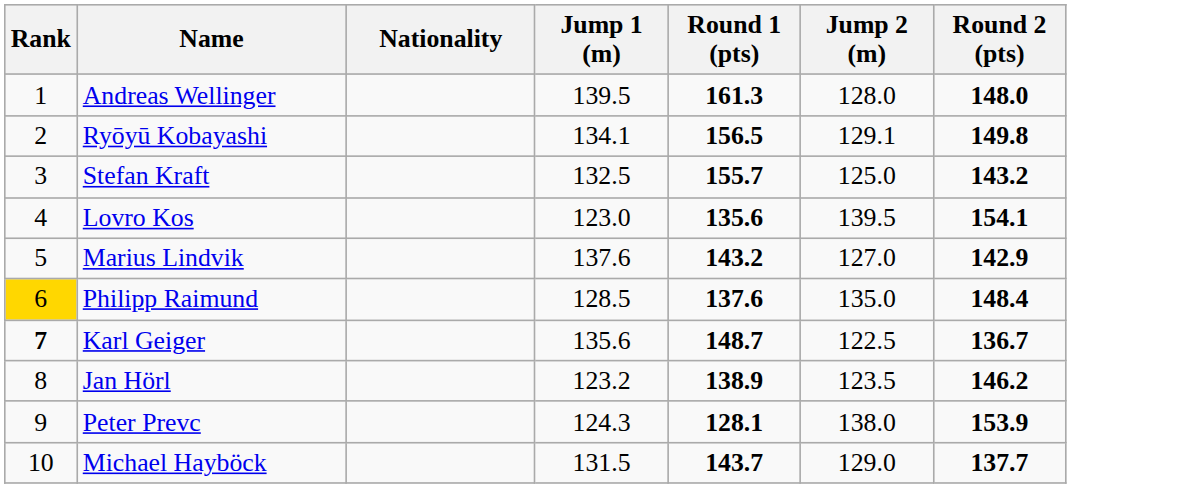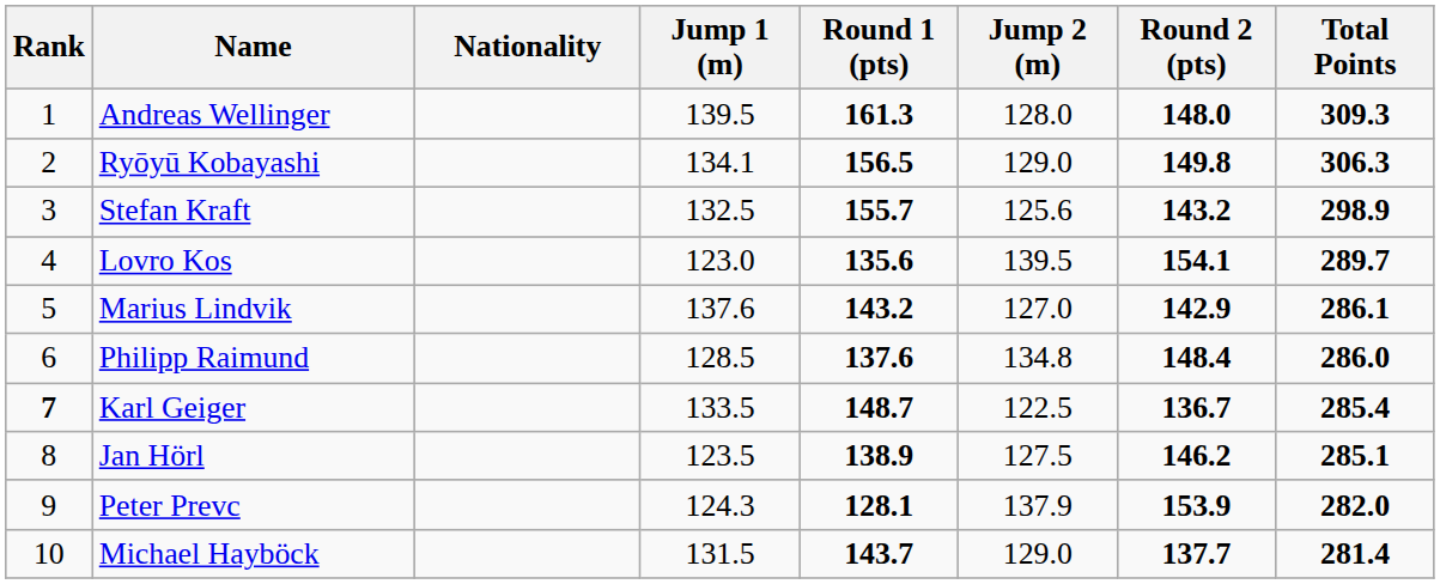 <table class="wikitable sortable" style="text-align: center;">
 <tr>
 <th>Rank</th>
 <th width=160>Name</th>
 <th width=110>Nationality</th>
 <th width=75>Jump 1 (m)</th>
 <th width=75>Round 1 (pts)</th>
 <th width=75>Jump 2 (m)</th>
 <th width=75>Round 2 (pts)</th>
+<th width=75>Total Points</th>
 </tr>
 <tr>
 <td>1</td>
 <td align=left><a href='#'>Andreas Wellinger</a></td>
 <td align=left></td>
 <td>139.5</td>
 <td><strong>161.3</strong></td>
 <td>128.0</td>
 <td><strong>148.0</strong></td>
+<td><strong>309.3</strong></td>
 </tr>
 <tr>
 <td>2</td>
 <td align=left><a href='#'>Ryōyū Kobayashi</a></td>
 <td align=left></td>
 <td>134.1</td>
 <td><strong>156.5</strong></td>
-<td>129.1</td>
+<td>129.0</td>
 <td><strong>149.8</strong></td>
+<td><strong>306.3</strong></td>
 </tr>
 <tr>
 <td>3</td>
 <td align=left><a href='#'>Stefan Kraft</a></td>
 <td align=left></td>
 <td>132.5</td>
 <td><strong>155.7</strong></td>
-<td>125.0</td>
+<td>125.6</td>
 <td><strong>143.2</strong></td>
+<td><strong>298.9</strong></td>
 </tr>
 <tr>
 <td>4</td>
 <td align=left><a href='#'>Lovro Kos</a></td>
 <td align=left></td>
 <td>123.0</td>
 <td><strong>135.6</strong></td>
 <td>139.5</td>
 <td><strong>154.1</strong></td>
+<td><strong>289.7</strong></td>
 </tr>
 <tr>
 <td>5</td>
 <td align=left><a href='#'>Marius Lindvik</a></td>
 <td align=left></td>
 <td>137.6</td>
 <td><strong>143.2</strong></td>
 <td>127.0</td>
 <td><strong>142.9</strong></td>
+<td><strong>286.1</strong></td>
 </tr>
 <tr>
-<td style="background: gold;">6</td>
+<td>6</td>
 <td align=left><a href='#'>Philipp Raimund</a></td>
 <td align=left></td>
 <td>128.5</td>
 <td><strong>137.6</strong></td>
-<td>135.0</td>
+<td>134.8</td>
 <td><strong>148.4</strong></td>
+<td><strong>286.0</strong></td>
 </tr>
 <tr>
 <td><strong>7</strong></td>
 <td align=left><a href='#'>Karl Geiger</a></td>
 <td align=left></td>
-<td>135.6</td>
+<td>133.5</td>
 <td><strong>148.7</strong></td>
 <td>122.5</td>
 <td><strong>136.7</strong></td>
+<td><strong>285.4</strong></td>
 </tr>
 <tr>
 <td>8</td>
 <td align=left><a href='#'>Jan Hörl</a></td>
 <td align=left></td>
-<td>123.2</td>
+<td>123.5</td>
 <td><strong>138.9</strong></td>
-<td>123.5</td>
+<td>127.5</td>
 <td><strong>146.2</strong></td>
+<td><strong>285.1</strong></td>
 </tr>
 <tr>
 <td>9</td>
 <td align=left><a href='#'>Peter Prevc</a></td>
 <td align=left></td>
 <td>124.3</td>
 <td><strong>128.1</strong></td>
-<td>138.0</td>
+<td>137.9</td>
 <td><strong>153.9</strong></td>
+<td><strong>282.0</strong></td>
 </tr>
 <tr>
 <td>10</td>
 <td align=left><a href='#'>Michael Hayböck</a></td>
 <td align=left></td>
 <td>131.5</td>
 <td><strong>143.7</strong></td>
 <td>129.0</td>
 <td><strong>137.7</strong></td>
+<td><strong>281.4</strong></td>
 </tr>
 </table>
